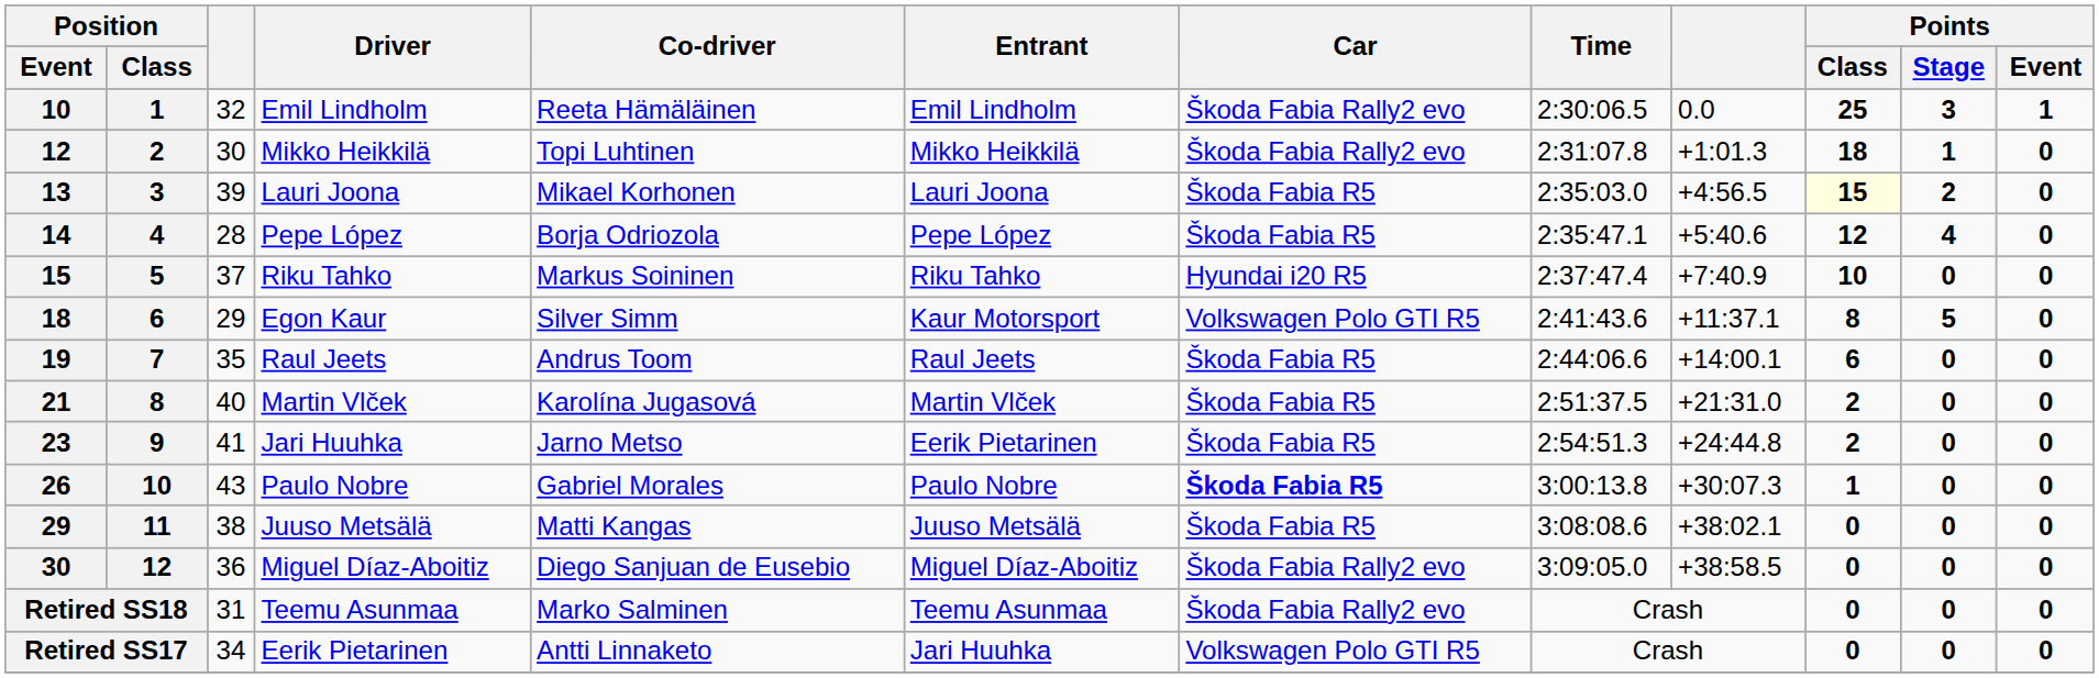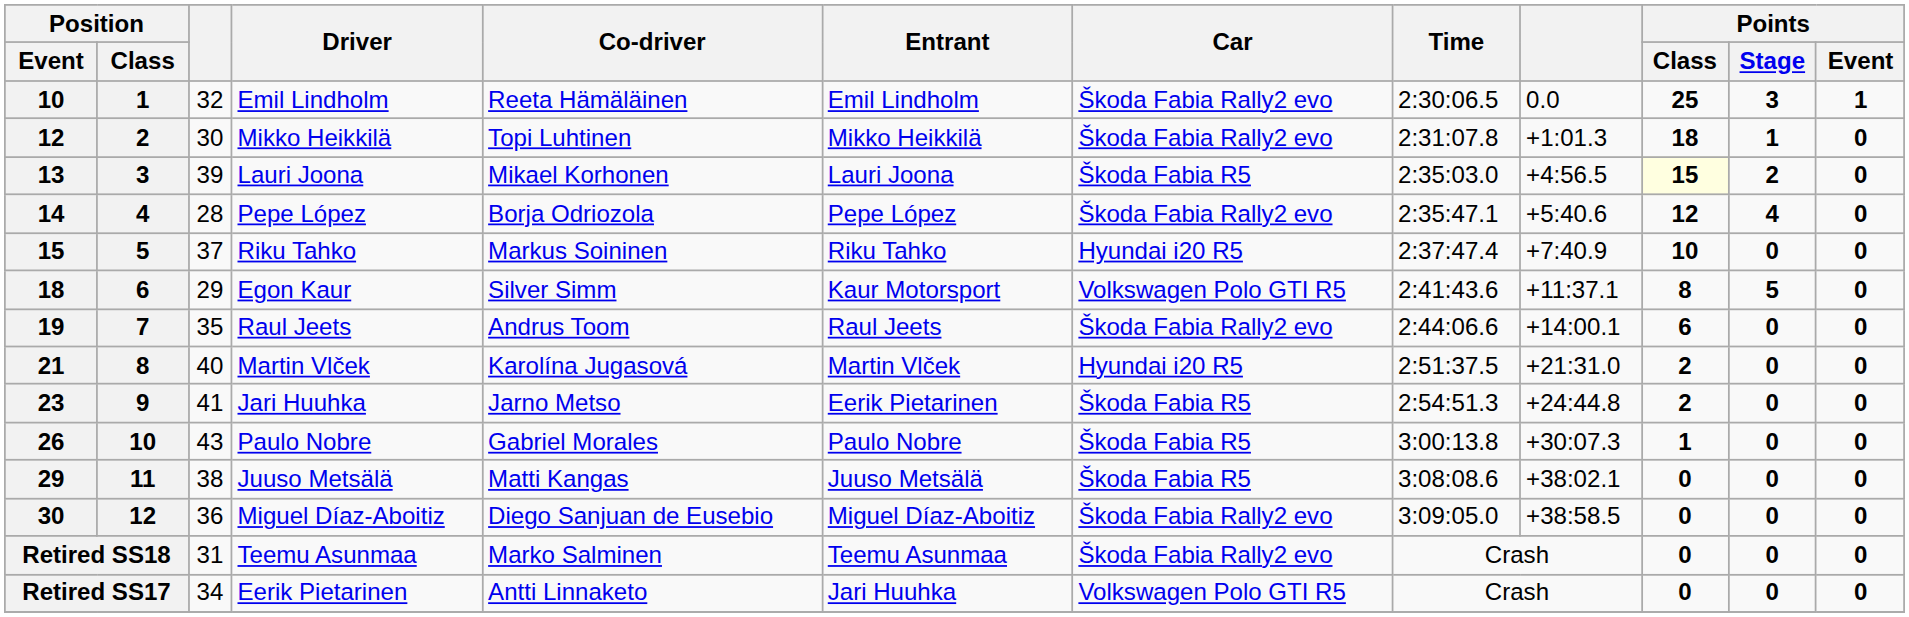 <table class="wikitable" width=85% style="font-size: 85%;">
 <tr>
 <th colspan="2">Position</th>
 <th rowspan="2"></th>
 <th rowspan="2">Driver</th>
 <th rowspan="2">Co-driver</th>
 <th rowspan="2">Entrant</th>
 <th rowspan="2">Car</th>
 <th rowspan="2">Time</th>
 <th rowspan="2"></th>
 <th colspan="3">Points</th>
 </tr>
 <tr>
 <th>Event</th>
 <th>Class</th>
 <th>Class</th>
 <th><a href='#'>Stage</a></th>
 <th>Event</th>
 </tr>
 <tr>
 <th>10</th>
 <th>1</th>
 <td align="center">32</td>
 <td><a href='#'>Emil Lindholm</a></td>
 <td><a href='#'>Reeta Hämäläinen</a></td>
 <td><a href='#'>Emil Lindholm</a></td>
 <td><a href='#'>Škoda Fabia Rally2 evo</a></td>
 <td>2:30:06.5</td>
 <td>0.0</td>
 <td align="center"><strong>25</strong></td>
 <td align="center"><strong>3</strong></td>
 <td align="center"><strong>1</strong></td>
 </tr>
 <tr>
 <th>12</th>
 <th>2</th>
 <td align="center">30</td>
 <td><a href='#'>Mikko Heikkilä</a></td>
 <td><a href='#'>Topi Luhtinen</a></td>
 <td><a href='#'>Mikko Heikkilä</a></td>
 <td><a href='#'>Škoda Fabia Rally2 evo</a></td>
 <td>2:31:07.8</td>
 <td>+1:01.3</td>
 <td align="center"><strong>18</strong></td>
 <td align="center"><strong>1</strong></td>
 <td align="center"><strong>0</strong></td>
 </tr>
 <tr>
 <th>13</th>
 <th>3</th>
 <td align="center">39</td>
 <td><a href='#'>Lauri Joona</a></td>
 <td><a href='#'>Mikael Korhonen</a></td>
 <td><a href='#'>Lauri Joona</a></td>
 <td><a href='#'>Škoda Fabia R5</a></td>
 <td>2:35:03.0</td>
 <td>+4:56.5</td>
 <td align="center" style="background: lightyellow;"><strong>15</strong></td>
 <td align="center"><strong>2</strong></td>
 <td align="center"><strong>0</strong></td>
 </tr>
 <tr>
 <th>14</th>
 <th>4</th>
 <td align="center">28</td>
 <td><a href='#'>Pepe López</a></td>
 <td><a href='#'>Borja Odriozola</a></td>
 <td><a href='#'>Pepe López</a></td>
-<td><a href='#'>Škoda Fabia R5</a></td>
+<td><a href='#'>Škoda Fabia Rally2 evo</a></td>
 <td>2:35:47.1</td>
 <td>+5:40.6</td>
 <td align="center"><strong>12</strong></td>
 <td align="center"><strong>4</strong></td>
 <td align="center"><strong>0</strong></td>
 </tr>
 <tr>
 <th>15</th>
 <th>5</th>
 <td align="center">37</td>
 <td><a href='#'>Riku Tahko</a></td>
 <td><a href='#'>Markus Soininen</a></td>
 <td><a href='#'>Riku Tahko</a></td>
 <td><a href='#'>Hyundai i20 R5</a></td>
 <td>2:37:47.4</td>
 <td>+7:40.9</td>
 <td align="center"><strong>10</strong></td>
 <td align="center"><strong>0</strong></td>
 <td align="center"><strong>0</strong></td>
 </tr>
 <tr>
 <th>18</th>
 <th>6</th>
 <td align="center">29</td>
 <td><a href='#'>Egon Kaur</a></td>
 <td><a href='#'>Silver Simm</a></td>
 <td><a href='#'>Kaur Motorsport</a></td>
 <td><a href='#'>Volkswagen Polo GTI R5</a></td>
 <td>2:41:43.6</td>
 <td>+11:37.1</td>
 <td align="center"><strong>8</strong></td>
 <td align="center"><strong>5</strong></td>
 <td align="center"><strong>0</strong></td>
 </tr>
 <tr>
 <th>19</th>
 <th>7</th>
 <td align="center">35</td>
 <td><a href='#'>Raul Jeets</a></td>
 <td><a href='#'>Andrus Toom</a></td>
 <td><a href='#'>Raul Jeets</a></td>
-<td><a href='#'>Škoda Fabia R5</a></td>
+<td><a href='#'>Škoda Fabia Rally2 evo</a></td>
 <td>2:44:06.6</td>
 <td>+14:00.1</td>
 <td align="center"><strong>6</strong></td>
 <td align="center"><strong>0</strong></td>
 <td align="center"><strong>0</strong></td>
 </tr>
 <tr>
 <th>21</th>
 <th>8</th>
 <td align="center">40</td>
 <td><a href='#'>Martin Vlček</a></td>
 <td><a href='#'>Karolína Jugasová</a></td>
 <td><a href='#'>Martin Vlček</a></td>
-<td><a href='#'>Škoda Fabia R5</a></td>
+<td><a href='#'>Hyundai i20 R5</a></td>
 <td>2:51:37.5</td>
 <td>+21:31.0</td>
 <td align="center"><strong>2</strong></td>
 <td align="center"><strong>0</strong></td>
 <td align="center"><strong>0</strong></td>
 </tr>
 <tr>
 <th>23</th>
 <th>9</th>
 <td align="center">41</td>
 <td><a href='#'>Jari Huuhka</a></td>
 <td><a href='#'>Jarno Metso</a></td>
 <td><a href='#'>Eerik Pietarinen</a></td>
 <td><a href='#'>Škoda Fabia R5</a></td>
 <td>2:54:51.3</td>
 <td>+24:44.8</td>
 <td align="center"><strong>2</strong></td>
 <td align="center"><strong>0</strong></td>
 <td align="center"><strong>0</strong></td>
 </tr>
 <tr>
 <th>26</th>
 <th>10</th>
 <td align="center">43</td>
 <td><a href='#'>Paulo Nobre</a></td>
 <td><a href='#'>Gabriel Morales</a></td>
 <td><a href='#'>Paulo Nobre</a></td>
-<td><strong><a href='#'>Škoda Fabia R5</a></strong></td>
+<td><a href='#'>Škoda Fabia R5</a></td>
 <td>3:00:13.8</td>
 <td>+30:07.3</td>
 <td align="center"><strong>1</strong></td>
 <td align="center"><strong>0</strong></td>
 <td align="center"><strong>0</strong></td>
 </tr>
 <tr>
 <th>29</th>
 <th>11</th>
 <td align="center">38</td>
 <td><a href='#'>Juuso Metsälä</a></td>
 <td><a href='#'>Matti Kangas</a></td>
 <td><a href='#'>Juuso Metsälä</a></td>
 <td><a href='#'>Škoda Fabia R5</a></td>
 <td>3:08:08.6</td>
 <td>+38:02.1</td>
 <td align="center"><strong>0</strong></td>
 <td align="center"><strong>0</strong></td>
 <td align="center"><strong>0</strong></td>
 </tr>
 <tr>
 <th>30</th>
 <th>12</th>
 <td align="center">36</td>
 <td><a href='#'>Miguel Díaz-Aboitiz</a></td>
 <td><a href='#'>Diego Sanjuan de Eusebio</a></td>
 <td><a href='#'>Miguel Díaz-Aboitiz</a></td>
 <td><a href='#'>Škoda Fabia Rally2 evo</a></td>
 <td>3:09:05.0</td>
 <td>+38:58.5</td>
 <td align="center"><strong>0</strong></td>
 <td align="center"><strong>0</strong></td>
 <td align="center"><strong>0</strong></td>
 </tr>
 <tr>
 <th colspan="2">Retired SS18</th>
 <td align="center">31</td>
 <td><a href='#'>Teemu Asunmaa</a></td>
 <td><a href='#'>Marko Salminen</a></td>
 <td><a href='#'>Teemu Asunmaa</a></td>
 <td><a href='#'>Škoda Fabia Rally2 evo</a></td>
 <td colspan="2" align="center">Crash</td>
 <td align="center"><strong>0</strong></td>
 <td align="center"><strong>0</strong></td>
 <td align="center"><strong>0</strong></td>
 </tr>
 <tr>
 <th colspan="2">Retired SS17</th>
 <td align="center">34</td>
 <td><a href='#'>Eerik Pietarinen</a></td>
 <td><a href='#'>Antti Linnaketo</a></td>
 <td><a href='#'>Jari Huuhka</a></td>
 <td><a href='#'>Volkswagen Polo GTI R5</a></td>
 <td colspan="2" align="center">Crash</td>
 <td align="center"><strong>0</strong></td>
 <td align="center"><strong>0</strong></td>
 <td align="center"><strong>0</strong></td>
 </tr>
 <tr>
 </tr>
 </table>
